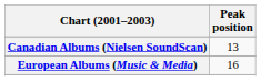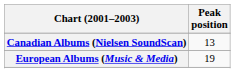 <table class="wikitable sortable plainrowheaders" style="text-align:center">
 <tr>
 <th scope="col">Chart (2001–2003)</th>
 <th scope="col">Peak<br>position</th>
 </tr>
 <tr>
 </tr>
 <tr>
 </tr>
 <tr>
 </tr>
 <tr>
 <th scope="row"><a href='#'>Canadian Albums</a> (<a href='#'>Nielsen SoundScan</a>)</th>
 <td>13</td>
 </tr>
 <tr>
 </tr>
 <tr>
 <th scope="row"><a href='#'>European Albums</a> (<em><a href='#'>Music & Media</a></em>)</th>
-<td>16</td>
+<td>19</td>
 </tr>
 <tr>
 </tr>
 <tr>
 </tr>
 <tr>
 </tr>
 <tr>
 </tr>
 </table>
